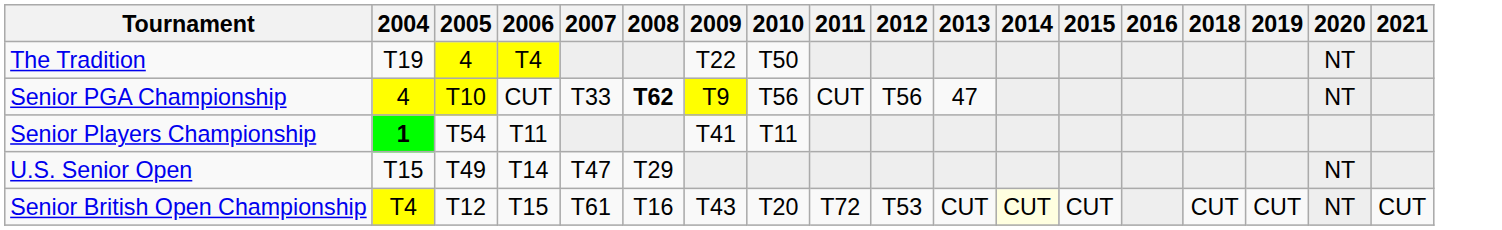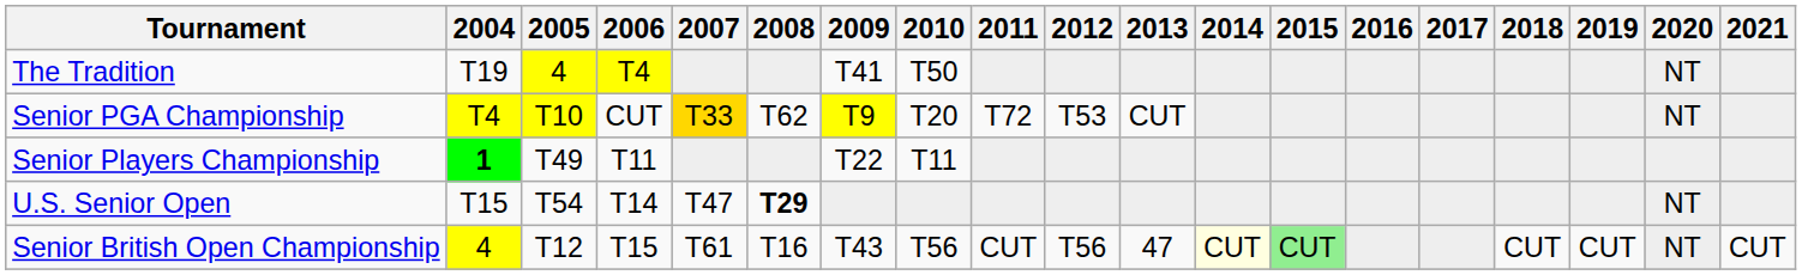 <table class="wikitable" style="font-size:95%;text-align:center;">
 <tr>
 <th>Tournament</th>
 <th>2004</th>
 <th>2005</th>
 <th>2006</th>
 <th>2007</th>
 <th>2008</th>
 <th>2009</th>
 <th>2010</th>
 <th>2011</th>
 <th>2012</th>
 <th>2013</th>
 <th>2014</th>
 <th>2015</th>
 <th>2016</th>
+<th>2017</th>
 <th>2018</th>
 <th>2019</th>
 <th>2020</th>
 <th>2021</th>
 </tr>
 <tr>
 <td align=left><a href='#'>The Tradition</a></td>
 <td>T19</td>
 <td style="background:yellow;">4</td>
 <td style="background:yellow;">T4</td>
 <td style="background:#eeeeee;"></td>
 <td style="background:#eeeeee;"></td>
-<td>T22</td>
+<td>T41</td>
 <td>T50</td>
+<td style="background:#eeeeee;"></td>
 <td style="background:#eeeeee;"></td>
 <td style="background:#eeeeee;"></td>
 <td style="background:#eeeeee;"></td>
 <td style="background:#eeeeee;"></td>
 <td style="background:#eeeeee;"></td>
 <td style="background:#eeeeee;"></td>
 <td style="background:#eeeeee;"></td>
 <td style="background:#eeeeee;"></td>
 <td style="background:#eeeeee;">NT</td>
 <td style="background:#eeeeee;"></td>
 </tr>
 <tr>
 <td align=left><a href='#'>Senior PGA Championship</a></td>
-<td style="background:yellow;">4</td>
+<td style="background:yellow;">T4</td>
 <td style="background:yellow;">T10</td>
 <td>CUT</td>
-<td>T33</td>
-<td><strong>T62</strong></td>
+<td style="background: gold;">T33</td>
+<td>T62</td>
 <td style="background:yellow;">T9</td>
-<td>T56</td>
+<td>T20</td>
+<td>T72</td>
+<td>T53</td>
 <td>CUT</td>
-<td>T56</td>
-<td>47</td>
+<td style="background:#eeeeee;"></td>
 <td style="background:#eeeeee;"></td>
 <td style="background:#eeeeee;"></td>
 <td style="background:#eeeeee;"></td>
 <td style="background:#eeeeee;"></td>
 <td style="background:#eeeeee;"></td>
 <td style="background:#eeeeee;">NT</td>
 <td style="background:#eeeeee;"></td>
 </tr>
 <tr>
 <td align=left><a href='#'>Senior Players Championship</a></td>
 <td style="background:lime;"><strong>1</strong></td>
-<td>T54</td>
+<td>T49</td>
 <td>T11</td>
 <td style="background:#eeeeee;"></td>
 <td style="background:#eeeeee;"></td>
-<td>T41</td>
+<td>T22</td>
 <td>T11</td>
+<td style="background:#eeeeee;"></td>
 <td style="background:#eeeeee;"></td>
 <td style="background:#eeeeee;"></td>
 <td style="background:#eeeeee;"></td>
 <td style="background:#eeeeee;"></td>
 <td style="background:#eeeeee;"></td>
 <td style="background:#eeeeee;"></td>
 <td style="background:#eeeeee;"></td>
 <td style="background:#eeeeee;"></td>
 <td style="background:#eeeeee;"></td>
 <td style="background:#eeeeee;"></td>
 </tr>
 <tr>
 <td align=left><a href='#'>U.S. Senior Open</a></td>
 <td>T15</td>
-<td>T49</td>
+<td>T54</td>
 <td>T14</td>
 <td>T47</td>
-<td>T29</td>
+<td><strong>T29</strong></td>
+<td style="background:#eeeeee;"></td>
 <td style="background:#eeeeee;"></td>
 <td style="background:#eeeeee;"></td>
 <td style="background:#eeeeee;"></td>
 <td style="background:#eeeeee;"></td>
 <td style="background:#eeeeee;"></td>
 <td style="background:#eeeeee;"></td>
 <td style="background:#eeeeee;"></td>
 <td style="background:#eeeeee;"></td>
 <td style="background:#eeeeee;"></td>
 <td style="background:#eeeeee;"></td>
 <td style="background:#eeeeee;">NT</td>
 <td style="background:#eeeeee;"></td>
 </tr>
 <tr>
 <td align=left><a href='#'>Senior British Open Championship</a></td>
-<td style="background:yellow;">T4</td>
+<td style="background:yellow;">4</td>
 <td>T12</td>
 <td>T15</td>
 <td>T61</td>
 <td>T16</td>
 <td>T43</td>
-<td>T20</td>
-<td>T72</td>
-<td>T53</td>
+<td>T56</td>
 <td>CUT</td>
+<td>T56</td>
+<td>47</td>
 <td style="background: lightyellow;">CUT</td>
-<td>CUT</td>
+<td style="background: lightgreen;">CUT</td>
+<td style="background:#eeeeee;"></td>
 <td style="background:#eeeeee;"></td>
 <td>CUT</td>
 <td>CUT</td>
 <td style="background:#eeeeee;">NT</td>
 <td>CUT</td>
 </tr>
 </table>
